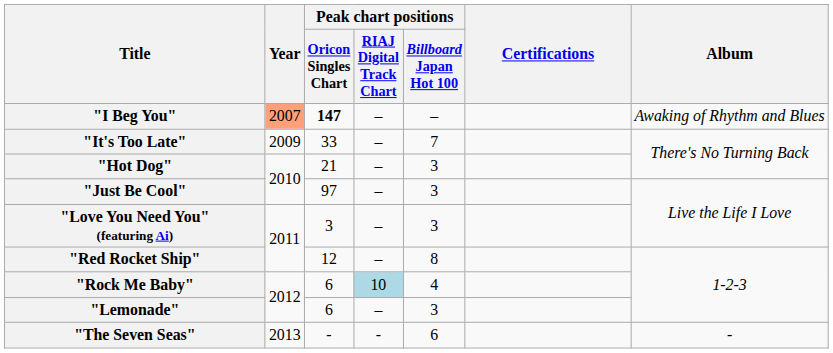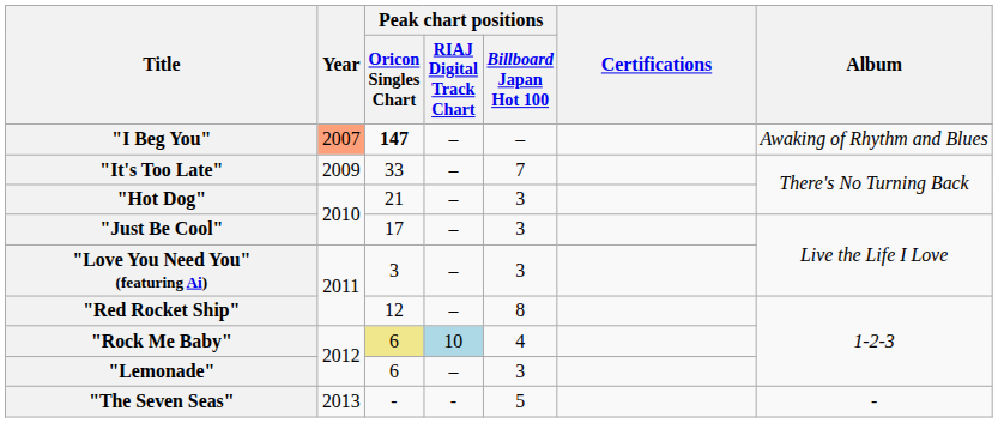 <table class="wikitable plainrowheaders" style="text-align:center;" border="1">
 <tr>
 <th scope="col" rowspan="2" style="width:16em;">Title</th>
 <th scope="col" rowspan="2">Year</th>
 <th scope="col" colspan="3">Peak chart positions</th>
 <th scope="col" rowspan="2" style="width:10em;"><a href='#'>Certifications</a></th>
 <th scope="col" rowspan="2">Album</th>
 </tr>
 <tr>
 <th scope="col" style="width:3em;font-size:90%;"><a href='#'>Oricon</a> Singles Chart<br></th>
 <th scope="col" style="width:3em;font-size:90%;"><a href='#'>RIAJ Digital Track Chart</a></th>
 <th scope="col" style="width:3em;font-size:90%;"><em><a href='#'>Billboard</a></em> <a href='#'>Japan Hot 100</a></th>
 </tr>
 <tr>
 <th scope="row">"I Beg You"</th>
 <td style="background: lightsalmon;">2007</td>
 <td><strong>147</strong></td>
 <td>–</td>
 <td>–</td>
 <td></td>
 <td><em>Awaking of Rhythm and Blues</em></td>
 </tr>
 <tr>
 <th scope="row">"It's Too Late"</th>
 <td>2009</td>
 <td>33</td>
 <td>–</td>
 <td>7</td>
 <td></td>
 <td rowspan="2"><em>There's No Turning Back</em></td>
 </tr>
 <tr>
 <th scope="row">"Hot Dog"</th>
 <td rowspan="2">2010</td>
 <td>21</td>
 <td>–</td>
 <td>3</td>
 <td></td>
 </tr>
 <tr>
 <th scope="row">"Just Be Cool"</th>
-<td>97</td>
+<td>17</td>
 <td>–</td>
 <td>3</td>
 <td></td>
 <td rowspan="2"><em>Live the Life I Love</em></td>
 </tr>
 <tr>
 <th scope="row">"Love You Need You"<br><small>(featuring <a href='#'>Ai</a>)</small></th>
 <td rowspan="2">2011</td>
 <td>3</td>
 <td>–</td>
 <td>3</td>
 <td></td>
 </tr>
 <tr>
 <th scope="row">"Red Rocket Ship"</th>
 <td>12</td>
 <td>–</td>
 <td>8</td>
 <td></td>
 <td rowspan="3"><em>1-2-3</em></td>
 </tr>
 <tr>
 <th scope="row">"Rock Me Baby"</th>
 <td rowspan="2">2012</td>
-<td>6</td>
+<td style="background: khaki;">6</td>
 <td style="background: lightblue;">10</td>
 <td>4</td>
 <td></td>
 </tr>
 <tr>
 <th scope="row">"Lemonade"</th>
 <td>6</td>
 <td>–</td>
 <td>3</td>
 <td></td>
 </tr>
 <tr>
 <th scope="row">"The Seven Seas"</th>
 <td rowspan-"2">2013</td>
 <td>-</td>
 <td>-</td>
-<td>6</td>
+<td>5</td>
 <td></td>
 <td>-</td>
 </tr>
 </table>
